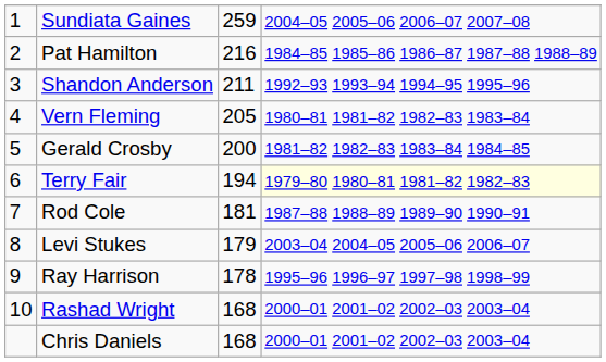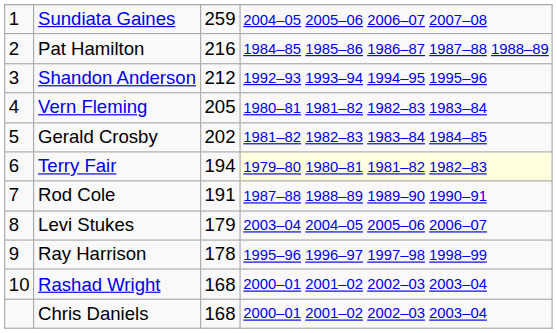 <table class="wikitable">
 <tr>
 </tr>
 <tr>
 <td>1</td>
 <td><a href='#'>Sundiata Gaines</a></td>
 <td>259</td>
 <td style="font-size:80%;"><a href='#'>2004–05</a> <a href='#'>2005–06</a> <a href='#'>2006–07</a> <a href='#'>2007–08</a></td>
 </tr>
 <tr>
 <td>2</td>
 <td>Pat Hamilton</td>
 <td>216</td>
 <td style="font-size:80%;"><a href='#'>1984–85</a> <a href='#'>1985–86</a> <a href='#'>1986–87</a> <a href='#'>1987–88</a> <a href='#'>1988–89</a></td>
 </tr>
 <tr>
 <td>3</td>
 <td><a href='#'>Shandon Anderson</a></td>
-<td>211</td>
+<td>212</td>
 <td style="font-size:80%;"><a href='#'>1992–93</a> <a href='#'>1993–94</a> <a href='#'>1994–95</a> <a href='#'>1995–96</a></td>
 </tr>
 <tr>
 <td>4</td>
 <td><a href='#'>Vern Fleming</a></td>
 <td>205</td>
 <td style="font-size:80%;"><a href='#'>1980–81</a> <a href='#'>1981–82</a> <a href='#'>1982–83</a> <a href='#'>1983–84</a></td>
 </tr>
 <tr>
 <td>5</td>
 <td>Gerald Crosby</td>
-<td>200</td>
+<td>202</td>
 <td style="font-size:80%;"><a href='#'>1981–82</a> <a href='#'>1982–83</a> <a href='#'>1983–84</a> <a href='#'>1984–85</a></td>
 </tr>
 <tr>
 <td>6</td>
 <td><a href='#'>Terry Fair</a></td>
 <td>194</td>
 <td style="background: lightyellow; font-size:80%;"><a href='#'>1979–80</a> <a href='#'>1980–81</a> <a href='#'>1981–82</a> <a href='#'>1982–83</a></td>
 </tr>
 <tr>
 <td>7</td>
 <td>Rod Cole</td>
-<td>181</td>
+<td>191</td>
 <td style="font-size:80%;"><a href='#'>1987–88</a> <a href='#'>1988–89</a> <a href='#'>1989–90</a> <a href='#'>1990–91</a></td>
 </tr>
 <tr>
 <td>8</td>
 <td>Levi Stukes</td>
 <td>179</td>
 <td style="font-size:80%;"><a href='#'>2003–04</a> <a href='#'>2004–05</a> <a href='#'>2005–06</a> <a href='#'>2006–07</a></td>
 </tr>
 <tr>
 <td>9</td>
 <td>Ray Harrison</td>
 <td>178</td>
 <td style="font-size:80%;"><a href='#'>1995–96</a> <a href='#'>1996–97</a> <a href='#'>1997–98</a> <a href='#'>1998–99</a></td>
 </tr>
 <tr>
 <td>10</td>
 <td><a href='#'>Rashad Wright</a></td>
 <td>168</td>
 <td style="font-size:80%;"><a href='#'>2000–01</a> <a href='#'>2001–02</a> <a href='#'>2002–03</a> <a href='#'>2003–04</a></td>
 </tr>
 <tr>
 <td></td>
 <td>Chris Daniels</td>
 <td>168</td>
 <td style="font-size:80%;"><a href='#'>2000–01</a> <a href='#'>2001–02</a> <a href='#'>2002–03</a> <a href='#'>2003–04</a></td>
 </tr>
 </table>
